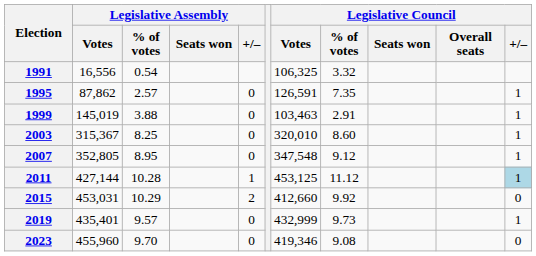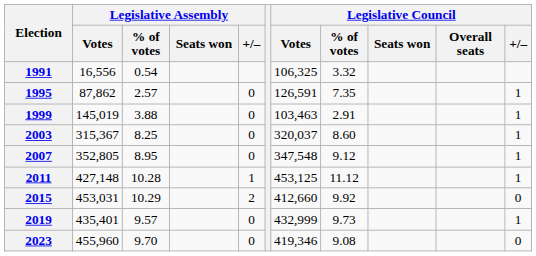 <table class="wikitable">
 <tr>
 <th style="width:75px" rowspan=2>Election</th>
 <th colspan=4><a href='#'>Legislative Assembly</a></th>
 <th rowspan=11></th>
 <th colspan=5><a href='#'>Legislative Council</a></th>
 </tr>
 <tr>
 <th style="width:50px">Votes</th>
 <th style="width:50px">% of votes</th>
 <th style="width:75px">Seats won</th>
 <th style="width:25px">+/–</th>
 <th style="width:50px">Votes</th>
 <th style="width:50px">% of votes</th>
 <th style="width:75px">Seats won</th>
 <th style="width:75px">Overall seats</th>
 <th style="width:25px">+/–</th>
 </tr>
 <tr align=center>
 <th><a href='#'>1991</a></th>
 <td>16,556</td>
 <td>0.54</td>
 <td align=left></td>
 <td></td>
 <td>106,325</td>
 <td>3.32</td>
 <td align=left></td>
 <td align=left></td>
 <td></td>
 </tr>
 <tr align=center>
 <th><a href='#'>1995</a></th>
 <td>87,862</td>
 <td>2.57</td>
 <td align=left></td>
 <td> 0</td>
 <td>126,591</td>
 <td>7.35</td>
 <td align=left></td>
 <td align=left></td>
 <td> 1</td>
 </tr>
 <tr align=center>
 <th><a href='#'>1999</a></th>
 <td>145,019</td>
 <td>3.88</td>
 <td align=left></td>
 <td> 0</td>
 <td>103,463</td>
 <td>2.91</td>
 <td align=left></td>
 <td align=left></td>
 <td> 1</td>
 </tr>
 <tr align=center>
 <th><a href='#'>2003</a></th>
 <td>315,367</td>
 <td>8.25</td>
 <td align=left></td>
 <td> 0</td>
-<td>320,010</td>
+<td>320,037</td>
 <td>8.60</td>
 <td align=left></td>
 <td align=left></td>
 <td> 1</td>
 </tr>
 <tr align=center>
 <th><a href='#'>2007</a></th>
 <td>352,805</td>
 <td>8.95</td>
 <td align=left></td>
 <td> 0</td>
 <td>347,548</td>
 <td>9.12</td>
 <td align=left></td>
 <td align=left></td>
 <td> 1</td>
 </tr>
 <tr align=center>
 <th><a href='#'>2011</a></th>
-<td>427,144</td>
+<td>427,148</td>
 <td>10.28</td>
 <td align=left></td>
 <td> 1</td>
 <td>453,125</td>
 <td>11.12</td>
 <td align=left></td>
 <td align=left></td>
-<td style="background: lightblue;"> 1</td>
+<td> 1</td>
 </tr>
 <tr align=center>
 <th><a href='#'>2015</a></th>
 <td>453,031</td>
 <td>10.29</td>
 <td align=left></td>
 <td> 2</td>
 <td>412,660</td>
 <td>9.92</td>
 <td align=left></td>
 <td align=left></td>
 <td> 0</td>
 </tr>
 <tr align=center>
 <th><a href='#'>2019</a></th>
 <td>435,401</td>
 <td>9.57</td>
 <td align=left></td>
 <td> 0</td>
 <td>432,999</td>
 <td>9.73</td>
 <td align=left></td>
 <td align=left></td>
 <td> 1</td>
 </tr>
 <tr align=center>
 <th><a href='#'>2023</a></th>
 <td>455,960</td>
 <td>9.70</td>
 <td align=left></td>
 <td> 0</td>
 <td>419,346</td>
 <td>9.08</td>
 <td align=left></td>
 <td align=left></td>
 <td> 0</td>
 </tr>
 </table>
